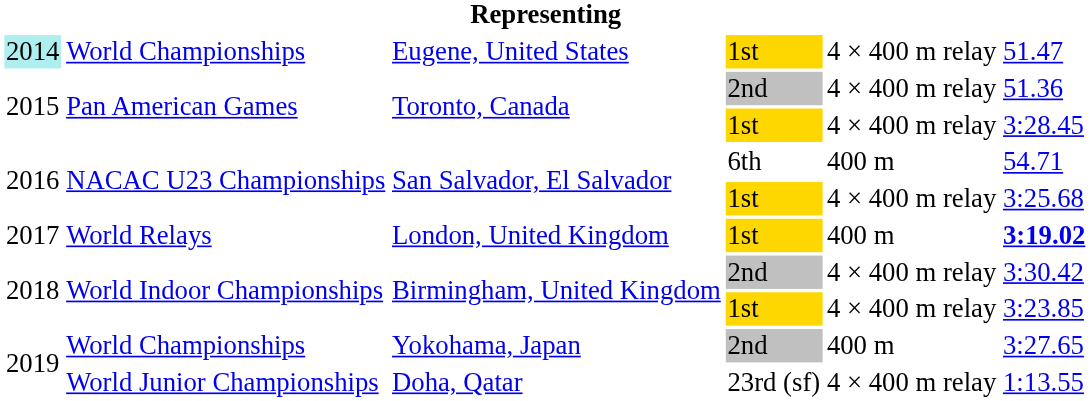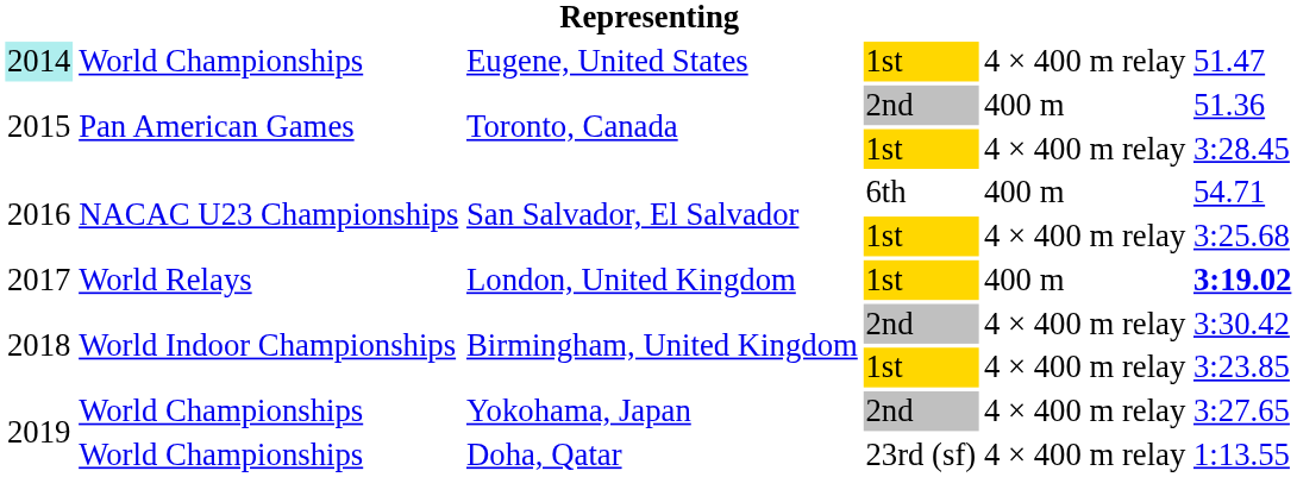 <table>
 <tr>
 <th colspan="6">Representing </th>
 </tr>
 <tr>
 <td style="background: paleturquoise;">2014</td>
 <td><a href='#'>World Championships</a></td>
 <td><a href='#'>Eugene, United States</a></td>
 <td bgcolor=gold>1st</td>
 <td>4 × 400 m relay</td>
 <td><a href='#'>51.47</a></td>
 </tr>
 <tr>
 <td rowspan=2>2015</td>
 <td rowspan=2><a href='#'>Pan American Games</a></td>
 <td rowspan=2><a href='#'>Toronto, Canada</a></td>
 <td bgcolor=silver>2nd</td>
-<td>4 × 400 m relay</td>
+<td>400 m</td>
 <td><a href='#'>51.36</a></td>
 </tr>
 <tr>
 <td bgcolor=gold>1st</td>
 <td>4 × 400 m relay</td>
 <td><a href='#'>3:28.45</a></td>
 </tr>
 <tr>
 <td rowspan=2>2016</td>
 <td rowspan=2><a href='#'>NACAC U23 Championships</a></td>
 <td rowspan=2><a href='#'>San Salvador, El Salvador</a></td>
 <td>6th</td>
 <td>400 m</td>
 <td><a href='#'>54.71</a></td>
 </tr>
 <tr>
 <td bgcolor=gold>1st</td>
 <td>4 × 400 m relay</td>
 <td><a href='#'>3:25.68</a></td>
 </tr>
 <tr>
 <td>2017</td>
 <td><a href='#'>World Relays</a></td>
 <td><a href='#'>London, United Kingdom</a></td>
 <td bgcolor=gold>1st</td>
 <td>400 m</td>
 <td><strong><a href='#'>3:19.02</a></strong></td>
 </tr>
 <tr>
 <td rowspan=2>2018</td>
 <td rowspan=2><a href='#'>World Indoor Championships</a></td>
 <td rowspan=2><a href='#'>Birmingham, United Kingdom</a></td>
 <td bgcolor=silver>2nd</td>
 <td>4 × 400 m relay</td>
 <td><a href='#'>3:30.42</a></td>
 </tr>
 <tr>
 <td bgcolor=gold>1st</td>
 <td>4 × 400 m relay</td>
 <td><a href='#'>3:23.85</a></td>
 </tr>
 <tr>
 <td rowspan=2>2019</td>
 <td><a href='#'>World Championships</a></td>
 <td><a href='#'>Yokohama, Japan</a></td>
 <td bgcolor=silver>2nd</td>
-<td>400 m</td>
+<td>4 × 400 m relay</td>
 <td><a href='#'>3:27.65</a></td>
 </tr>
 <tr>
-<td><a href='#'>World Junior Championships</a></td>
+<td><a href='#'>World Championships</a></td>
 <td><a href='#'>Doha, Qatar</a></td>
 <td>23rd (sf)</td>
 <td>4 × 400 m relay</td>
 <td><a href='#'>1:13.55</a></td>
 </tr>
 </table>
